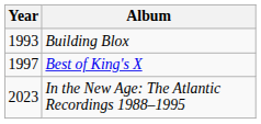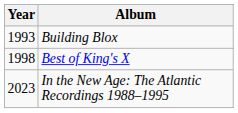 <table class="wikitable" style="text-align:center;">
 <tr>
 <th>Year</th>
 <th style="width:219px;">Album</th>
 </tr>
 <tr>
 <td>1993</td>
 <td style="text-align:left;"><em>Building Blox</em></td>
 </tr>
 <tr>
-<td>1997</td>
+<td>1998</td>
 <td style="text-align:left;"><em><a href='#'>Best of King's X</a></em></td>
 </tr>
 <tr>
 <td>2023</td>
 <td style="text-align:left;"><em>In the New Age: The Atlantic Recordings 1988–1995</em></td>
 </tr>
 </table>
